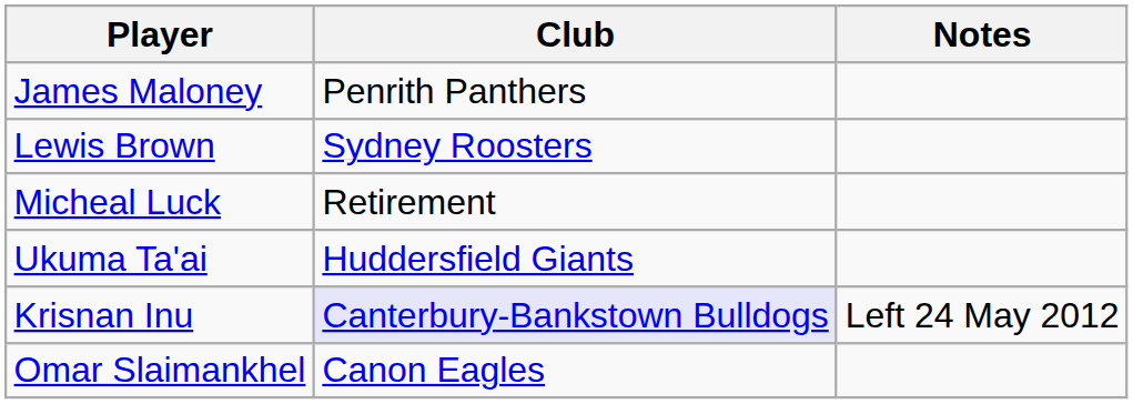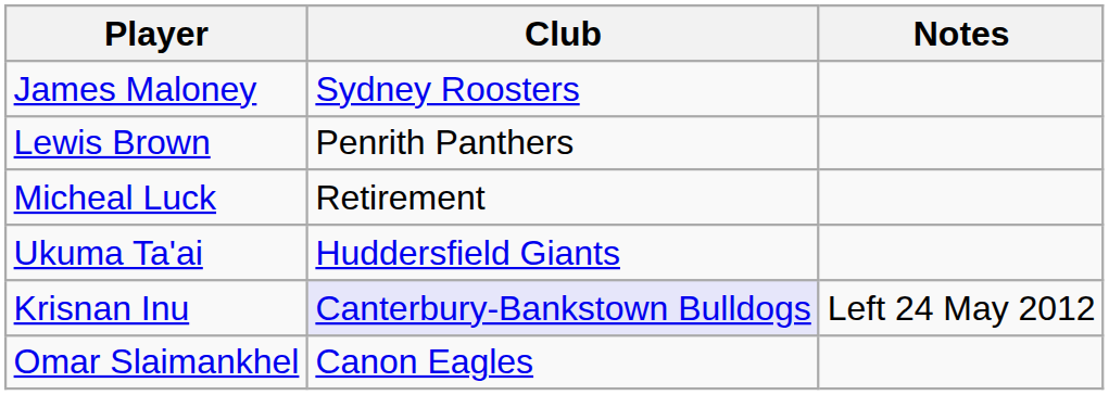 <table class="wikitable" style="font-size:90%">
 <tr bgcolor="#efefef">
 <th>Player</th>
 <th>Club</th>
 <th>Notes</th>
 </tr>
 <tr>
 <td><a href='#'>James Maloney</a></td>
-<td>Penrith Panthers</td>
+<td><a href='#'>Sydney Roosters</a></td>
 <td></td>
 </tr>
 <tr>
 <td><a href='#'>Lewis Brown</a></td>
-<td><a href='#'>Sydney Roosters</a></td>
+<td>Penrith Panthers</td>
 <td></td>
 </tr>
 <tr>
 <td><a href='#'>Micheal Luck</a></td>
 <td>Retirement</td>
 <td></td>
 </tr>
 <tr>
 <td><a href='#'>Ukuma Ta'ai</a></td>
 <td><a href='#'>Huddersfield Giants</a></td>
 <td></td>
 </tr>
 <tr>
 <td><a href='#'>Krisnan Inu</a></td>
 <td style="background: lavender;"><a href='#'>Canterbury-Bankstown Bulldogs</a></td>
 <td>Left 24 May 2012</td>
 </tr>
 <tr>
 <td><a href='#'>Omar Slaimankhel</a></td>
 <td><a href='#'>Canon Eagles</a></td>
 <td></td>
 </tr>
 </table>
